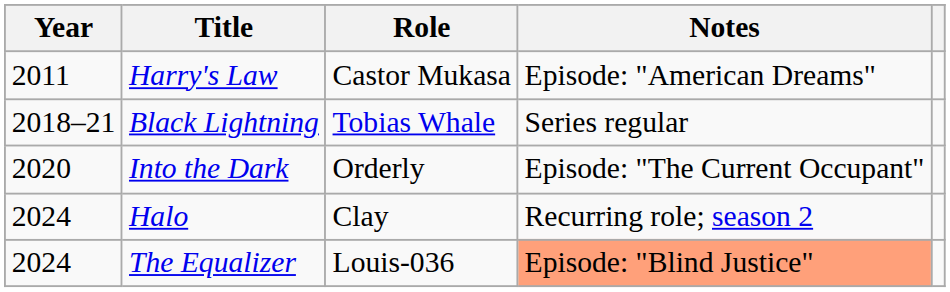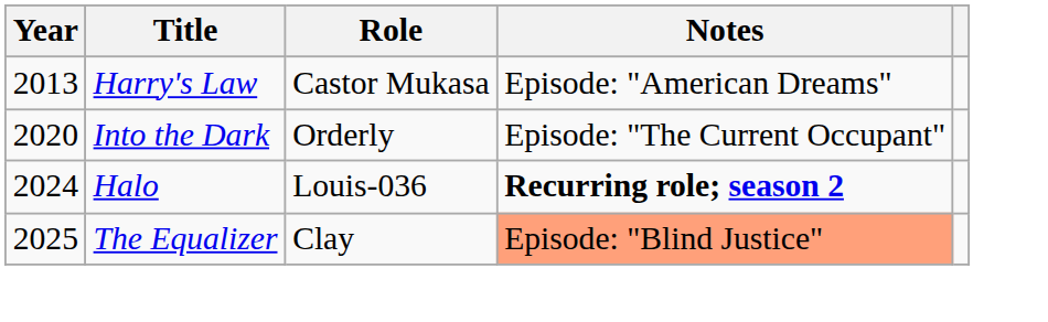 <table class="wikitable sortable">
 <tr>
 <th scope="col">Year</th>
 <th scope="col">Title</th>
 <th scope="col">Role</th>
 <th scope="col" class="unsortable">Notes</th>
 <th scope="col" class="unsortable"></th>
 </tr>
 <tr>
-<td>2011</td>
+<td>2013</td>
 <td><em><a href='#'>Harry's Law</a></em></td>
 <td>Castor Mukasa</td>
 <td>Episode: "American Dreams"</td>
-<td></td>
-</tr>
-<tr>
-<td>2018–21</td>
-<td><em><a href='#'>Black Lightning</a></em></td>
-<td><a href='#'>Tobias Whale</a></td>
-<td>Series regular</td>
 <td></td>
 </tr>
 <tr>
 <td>2020</td>
 <td><em><a href='#'>Into the Dark</a></em></td>
 <td>Orderly</td>
 <td>Episode: "The Current Occupant"</td>
 <td></td>
 </tr>
 <tr>
 <td>2024</td>
 <td><em><a href='#'>Halo</a></em></td>
-<td>Clay</td>
-<td>Recurring role; <a href='#'>season 2</a></td>
+<td>Louis-036</td>
+<td><strong>Recurring role; <a href='#'>season 2</a></strong></td>
 <td></td>
 </tr>
 <tr>
-<td>2024</td>
+<td>2025</td>
 <td><em><a href='#'>The Equalizer</a></em></td>
-<td>Louis-036</td>
+<td>Clay</td>
 <td style="background: lightsalmon;">Episode: "Blind Justice"</td>
 <td></td>
 </tr>
 </table>
